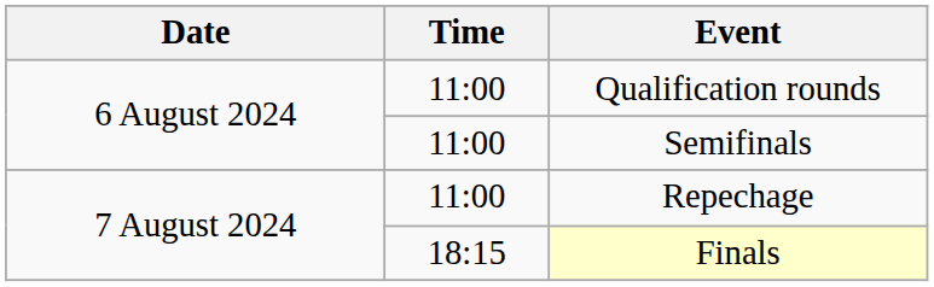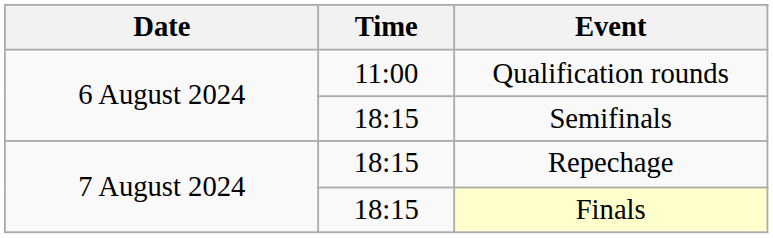 <table class = "wikitable" style="text-align:center;">
 <tr>
 <th width=168>Date</th>
 <th width=68>Time</th>
 <th width=168>Event</th>
 </tr>
 <tr>
 <td rowspan=2>6 August 2024</td>
 <td>11:00</td>
 <td>Qualification rounds</td>
 </tr>
 <tr>
-<td>11:00</td>
+<td>18:15</td>
 <td>Semifinals</td>
 </tr>
 <tr>
 <td rowspan=2>7 August 2024</td>
-<td>11:00</td>
+<td>18:15</td>
 <td>Repechage</td>
 </tr>
 <tr>
 <td>18:15</td>
 <td bgcolor=ffffcc>Finals</td>
 </tr>
 </table>
